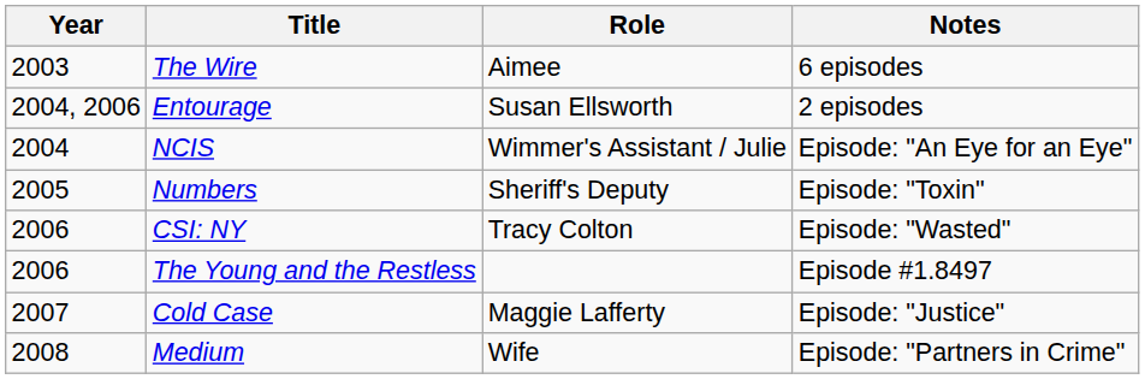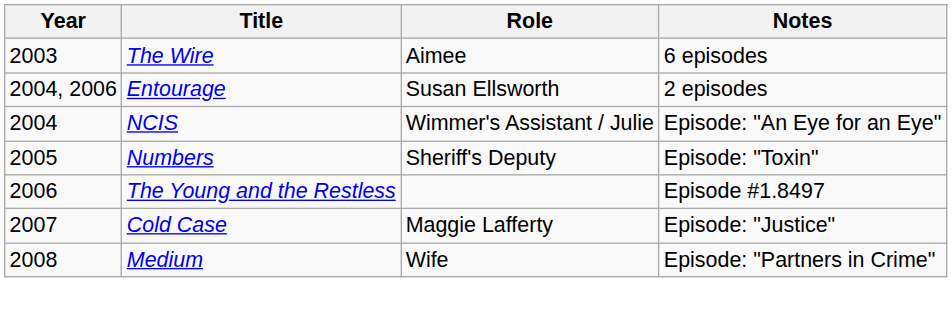 <table class="wikitable sortable">
 <tr>
 <th>Year</th>
 <th>Title</th>
 <th>Role</th>
 <th>Notes</th>
 </tr>
 <tr>
 <td>2003</td>
 <td><em><a href='#'>The Wire</a></em></td>
 <td>Aimee</td>
 <td>6 episodes</td>
 </tr>
 <tr>
 <td>2004, 2006</td>
 <td><a href='#'><em>Entourage</em></a></td>
 <td>Susan Ellsworth</td>
 <td>2 episodes</td>
 </tr>
 <tr>
 <td>2004</td>
 <td><a href='#'><em>NCIS</em></a></td>
 <td>Wimmer's Assistant / Julie</td>
 <td>Episode: "An Eye for an Eye"</td>
 </tr>
 <tr>
 <td>2005</td>
 <td><a href='#'><em>Numbers</em></a></td>
 <td>Sheriff's Deputy</td>
 <td>Episode: "Toxin"</td>
 </tr>
 <tr>
 <td>2006</td>
-<td><em><a href='#'>CSI: NY</a></em></td>
-<td>Tracy Colton</td>
-<td>Episode: "Wasted"</td>
-</tr>
-<tr>
-<td>2006</td>
 <td><em><a href='#'>The Young and the Restless</a></em></td>
 <td></td>
 <td>Episode #1.8497</td>
 </tr>
 <tr>
 <td>2007</td>
 <td><em><a href='#'>Cold Case</a></em></td>
 <td>Maggie Lafferty</td>
 <td>Episode: "Justice"</td>
 </tr>
 <tr>
 <td>2008</td>
 <td><a href='#'><em>Medium</em></a></td>
 <td>Wife</td>
 <td>Episode: "Partners in Crime"</td>
 </tr>
 </table>
